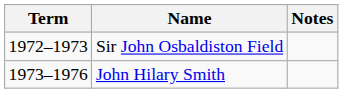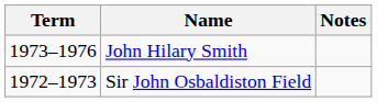 <table class=wikitable>
 <tr>
 <th>Term</th>
 <th>Name</th>
 <th>Notes</th>
 </tr>
 <tr>
+<td>1973–1976</td>
+<td><a href='#'>John Hilary Smith</a></td>
+<td></td>
+</tr>
+<tr>
 <td>1972–1973</td>
 <td>Sir <a href='#'>John Osbaldiston Field</a></td>
 <td></td>
 </tr>
-<tr>
-<td>1973–1976</td>
-<td><a href='#'>John Hilary Smith</a></td>
-<td></td>
-</tr>
 </table>
